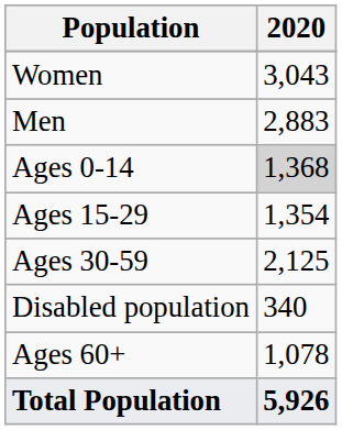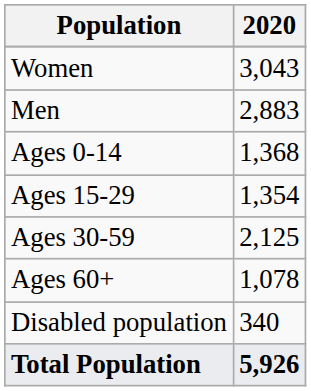 <table class="wikitable">
 <tr>
 <th>Population</th>
 <th>2020</th>
 </tr>
 <tr>
 </tr>
 <tr>
 <td>Women</td>
 <td>3,043</td>
 </tr>
 <tr>
 <td>Men</td>
 <td>2,883</td>
 </tr>
 <tr>
 <td>Ages 0-14</td>
-<td style="background: lightgrey;">1,368</td>
+<td>1,368</td>
 </tr>
 <tr>
 <td>Ages 15-29</td>
 <td>1,354</td>
 </tr>
 <tr>
 <td>Ages 30-59</td>
 <td>2,125</td>
 </tr>
 <tr>
+<td>Ages 60+</td>
+<td>1,078</td>
+</tr>
+<tr>
 <td>Disabled population</td>
 <td>340</td>
-</tr>
-<tr>
-<td>Ages 60+</td>
-<td>1,078</td>
 </tr>
 <tr>
 <td style="background:#EAECF0;"><strong>Total Population</strong></td>
 <td style="background:#EAECF0;"><strong>5,926</strong></td>
 </tr>
 </table>
